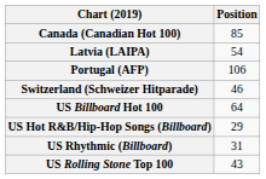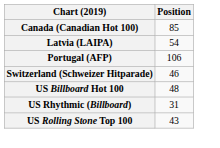 <table class="wikitable sortable plainrowheaders" style="text-align:center">
 <tr>
 <th scope="col">Chart (2019)</th>
 <th scope="col">Position</th>
 </tr>
 <tr>
 <th scope="row">Canada (Canadian Hot 100)</th>
 <td>85</td>
 </tr>
 <tr>
 <th scope="row">Latvia (LAIPA)</th>
 <td>54</td>
 </tr>
 <tr>
 <th scope="row">Portugal (AFP)</th>
 <td>106</td>
 </tr>
 <tr>
 <th scope="row">Switzerland (Schweizer Hitparade)</th>
 <td>46</td>
 </tr>
 <tr>
 <th scope="row">US <em>Billboard</em> Hot 100</th>
-<td>64</td>
-</tr>
-<tr>
-<th scope="row">US Hot R&B/Hip-Hop Songs (<em>Billboard</em>)</th>
-<td>29</td>
+<td>48</td>
 </tr>
 <tr>
 <th scope="row">US Rhythmic (<em>Billboard</em>)</th>
 <td>31</td>
 </tr>
 <tr>
 <th scope="row">US <em>Rolling Stone</em> Top 100</th>
 <td>43</td>
 </tr>
 </table>
